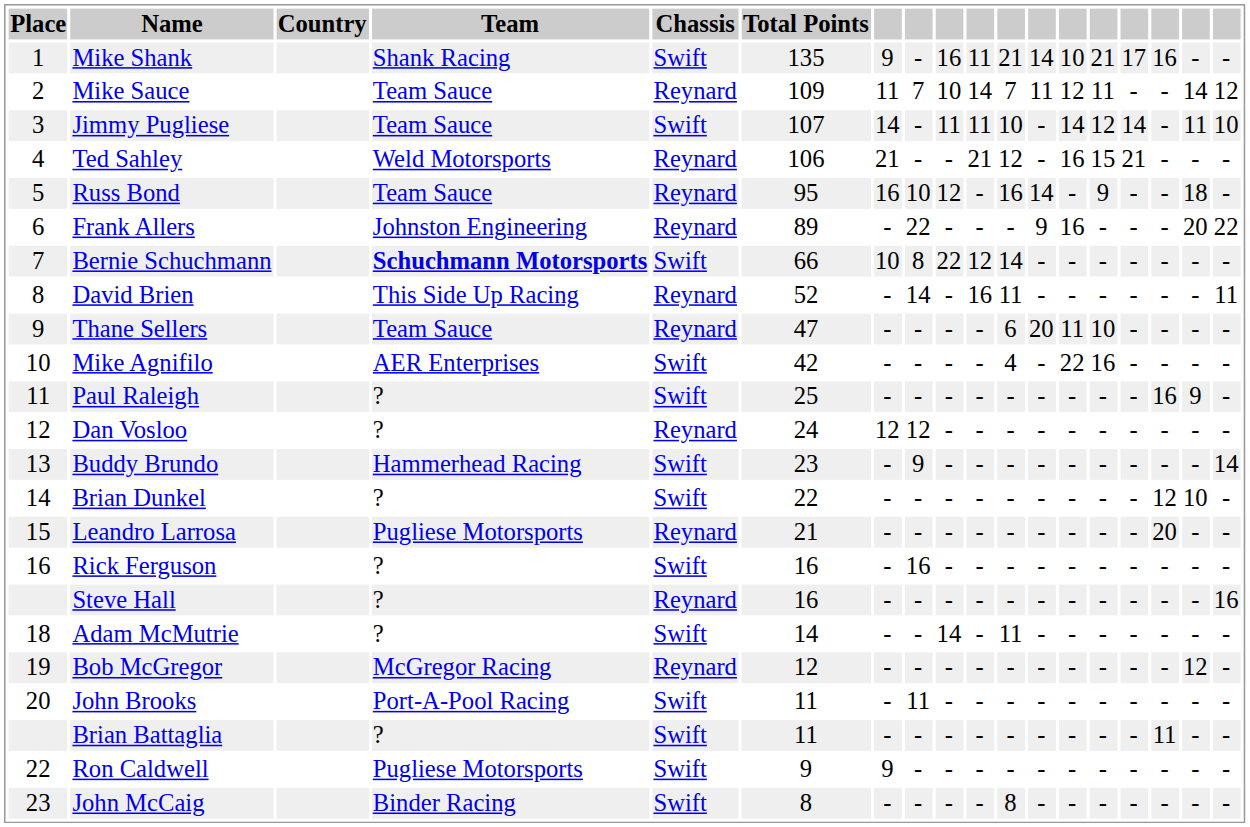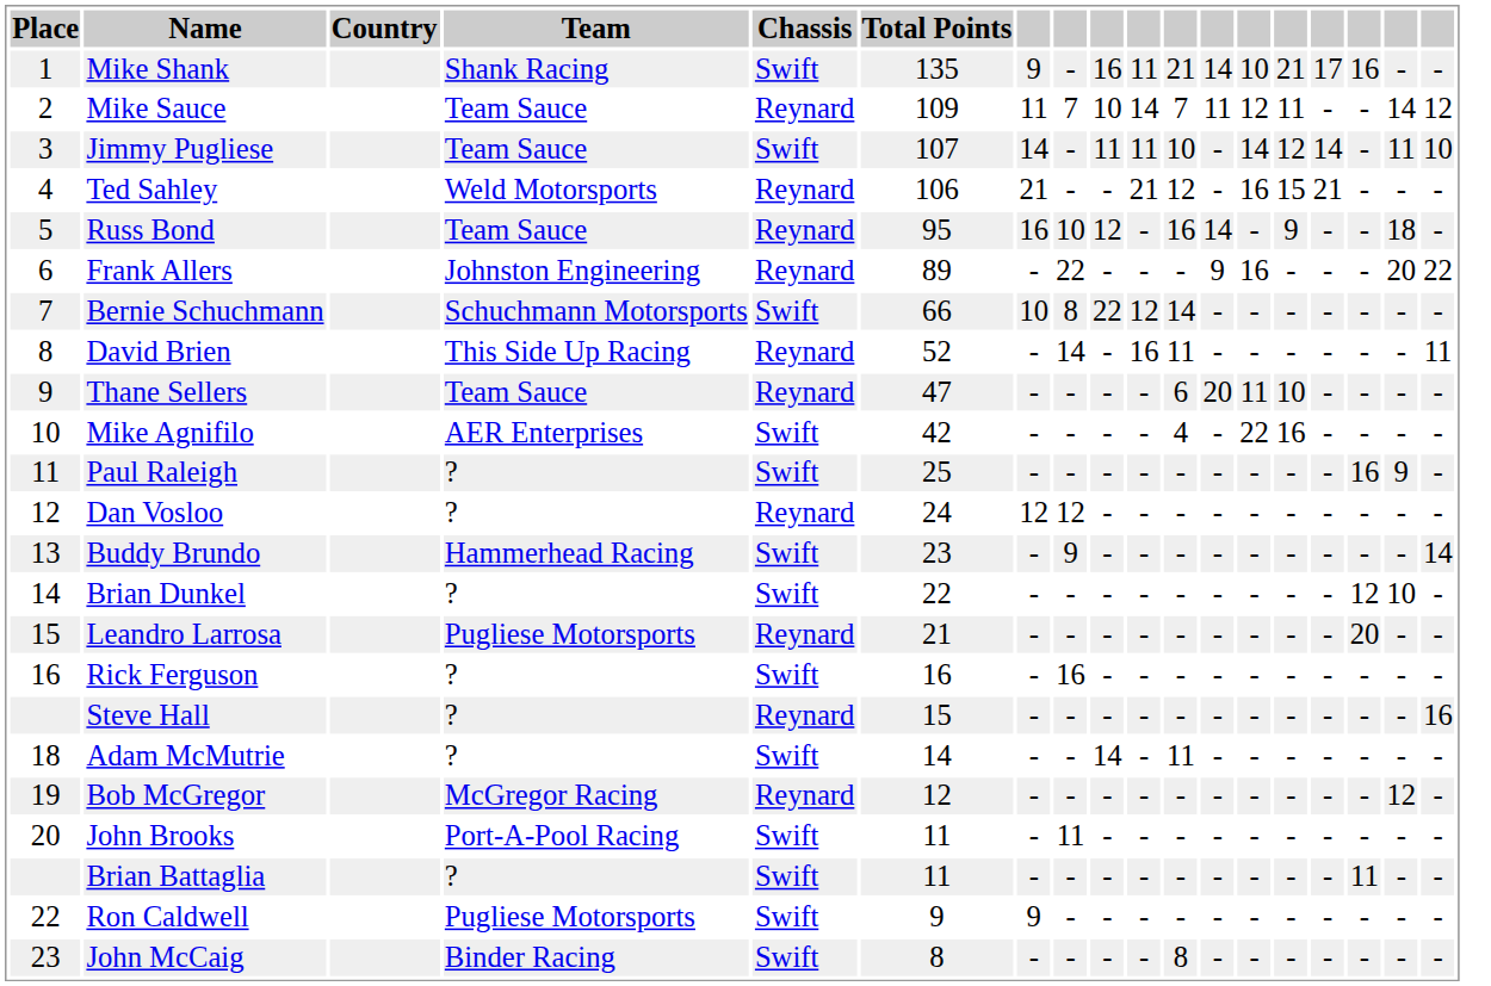 <table border="0" style="border: 1px solid #999; background-color:#FFFFFF; text-align:center">
 <tr align="center" style="background:#CCCCCC;">
 <th>Place</th>
 <th>Name</th>
 <th>Country</th>
 <th>Team</th>
 <th>Chassis</th>
 <th>Total Points</th>
 <th></th>
 <th></th>
 <th></th>
 <th></th>
 <th></th>
 <th></th>
 <th></th>
 <th></th>
 <th></th>
 <th></th>
 <th></th>
 <th></th>
 </tr>
 <tr style="background:#EFEFEF;">
 <td>1</td>
 <td align="left"><a href='#'>Mike Shank</a></td>
 <td align="left"></td>
 <td align="left"><a href='#'>Shank Racing</a></td>
 <td align="left"><a href='#'>Swift</a></td>
 <td>135</td>
 <td>9</td>
 <td>-</td>
 <td>16</td>
 <td>11</td>
 <td>21</td>
 <td>14</td>
 <td>10</td>
 <td>21</td>
 <td>17</td>
 <td>16</td>
 <td>-</td>
 <td>-</td>
 </tr>
 <tr>
 <td>2</td>
 <td align="left"><a href='#'>Mike Sauce</a></td>
 <td align="left"></td>
 <td align="left"><a href='#'>Team Sauce</a></td>
 <td align="left"><a href='#'>Reynard</a></td>
 <td>109</td>
 <td>11</td>
 <td>7</td>
 <td>10</td>
 <td>14</td>
 <td>7</td>
 <td>11</td>
 <td>12</td>
 <td>11</td>
 <td>-</td>
 <td>-</td>
 <td>14</td>
 <td>12</td>
 </tr>
 <tr style="background:#EFEFEF;">
 <td>3</td>
 <td align="left"><a href='#'>Jimmy Pugliese</a></td>
 <td align="left"></td>
 <td align="left"><a href='#'>Team Sauce</a></td>
 <td align="left"><a href='#'>Swift</a></td>
 <td>107</td>
 <td>14</td>
 <td>-</td>
 <td>11</td>
 <td>11</td>
 <td>10</td>
 <td>-</td>
 <td>14</td>
 <td>12</td>
 <td>14</td>
 <td>-</td>
 <td>11</td>
 <td>10</td>
 </tr>
 <tr>
 <td>4</td>
 <td align="left"><a href='#'>Ted Sahley</a></td>
 <td align="left"></td>
 <td align="left"><a href='#'>Weld Motorsports</a></td>
 <td align="left"><a href='#'>Reynard</a></td>
 <td>106</td>
 <td>21</td>
 <td>-</td>
 <td>-</td>
 <td>21</td>
 <td>12</td>
 <td>-</td>
 <td>16</td>
 <td>15</td>
 <td>21</td>
 <td>-</td>
 <td>-</td>
 <td>-</td>
 </tr>
 <tr style="background:#EFEFEF;">
 <td>5</td>
 <td align="left"><a href='#'>Russ Bond</a></td>
 <td align="left"></td>
 <td align="left"><a href='#'>Team Sauce</a></td>
 <td align="left"><a href='#'>Reynard</a></td>
 <td>95</td>
 <td>16</td>
 <td>10</td>
 <td>12</td>
 <td>-</td>
 <td>16</td>
 <td>14</td>
 <td>-</td>
 <td>9</td>
 <td>-</td>
 <td>-</td>
 <td>18</td>
 <td>-</td>
 </tr>
 <tr>
 <td>6</td>
 <td align="left"><a href='#'>Frank Allers</a></td>
 <td align="left"></td>
 <td align="left"><a href='#'>Johnston Engineering</a></td>
 <td align="left"><a href='#'>Reynard</a></td>
 <td>89</td>
 <td>-</td>
 <td>22</td>
 <td>-</td>
 <td>-</td>
 <td>-</td>
 <td>9</td>
 <td>16</td>
 <td>-</td>
 <td>-</td>
 <td>-</td>
 <td>20</td>
 <td>22</td>
 </tr>
 <tr style="background:#EFEFEF;">
 <td>7</td>
 <td align="left"><a href='#'>Bernie Schuchmann</a></td>
 <td align="left"></td>
-<td align="left"><strong><a href='#'>Schuchmann Motorsports</a></strong></td>
+<td align="left"><a href='#'>Schuchmann Motorsports</a></td>
 <td align="left"><a href='#'>Swift</a></td>
 <td>66</td>
 <td>10</td>
 <td>8</td>
 <td>22</td>
 <td>12</td>
 <td>14</td>
 <td>-</td>
 <td>-</td>
 <td>-</td>
 <td>-</td>
 <td>-</td>
 <td>-</td>
 <td>-</td>
 </tr>
 <tr>
 <td>8</td>
 <td align="left"><a href='#'>David Brien</a></td>
 <td align="left"></td>
 <td align="left"><a href='#'>This Side Up Racing</a></td>
 <td align="left"><a href='#'>Reynard</a></td>
 <td>52</td>
 <td>-</td>
 <td>14</td>
 <td>-</td>
 <td>16</td>
 <td>11</td>
 <td>-</td>
 <td>-</td>
 <td>-</td>
 <td>-</td>
 <td>-</td>
 <td>-</td>
 <td>11</td>
 </tr>
 <tr style="background:#EFEFEF;">
 <td>9</td>
 <td align="left"><a href='#'>Thane Sellers</a></td>
 <td align="left"></td>
 <td align="left"><a href='#'>Team Sauce</a></td>
 <td align="left"><a href='#'>Reynard</a></td>
 <td>47</td>
 <td>-</td>
 <td>-</td>
 <td>-</td>
 <td>-</td>
 <td>6</td>
 <td>20</td>
 <td>11</td>
 <td>10</td>
 <td>-</td>
 <td>-</td>
 <td>-</td>
 <td>-</td>
 </tr>
 <tr>
 <td>10</td>
 <td align="left"><a href='#'>Mike Agnifilo</a></td>
 <td align="left"></td>
 <td align="left"><a href='#'>AER Enterprises</a></td>
 <td align="left"><a href='#'>Swift</a></td>
 <td>42</td>
 <td>-</td>
 <td>-</td>
 <td>-</td>
 <td>-</td>
 <td>4</td>
 <td>-</td>
 <td>22</td>
 <td>16</td>
 <td>-</td>
 <td>-</td>
 <td>-</td>
 <td>-</td>
 </tr>
 <tr style="background:#EFEFEF;">
 <td>11</td>
 <td align="left"><a href='#'>Paul Raleigh</a></td>
 <td align="left"></td>
 <td align="left">?</td>
 <td align="left"><a href='#'>Swift</a></td>
 <td>25</td>
 <td>-</td>
 <td>-</td>
 <td>-</td>
 <td>-</td>
 <td>-</td>
 <td>-</td>
 <td>-</td>
 <td>-</td>
 <td>-</td>
 <td>16</td>
 <td>9</td>
 <td>-</td>
 </tr>
 <tr>
 <td>12</td>
 <td align="left"><a href='#'>Dan Vosloo</a></td>
 <td align="left"></td>
 <td align="left">?</td>
 <td align="left"><a href='#'>Reynard</a></td>
 <td>24</td>
 <td>12</td>
 <td>12</td>
 <td>-</td>
 <td>-</td>
 <td>-</td>
 <td>-</td>
 <td>-</td>
 <td>-</td>
 <td>-</td>
 <td>-</td>
 <td>-</td>
 <td>-</td>
 </tr>
 <tr style="background:#EFEFEF;">
 <td>13</td>
 <td align="left"><a href='#'>Buddy Brundo</a></td>
 <td align="left"></td>
 <td align="left"><a href='#'>Hammerhead Racing</a></td>
 <td align="left"><a href='#'>Swift</a></td>
 <td>23</td>
 <td>-</td>
 <td>9</td>
 <td>-</td>
 <td>-</td>
 <td>-</td>
 <td>-</td>
 <td>-</td>
 <td>-</td>
 <td>-</td>
 <td>-</td>
 <td>-</td>
 <td>14</td>
 </tr>
 <tr>
 <td>14</td>
 <td align="left"><a href='#'>Brian Dunkel</a></td>
 <td align="left"></td>
 <td align="left">?</td>
 <td align="left"><a href='#'>Swift</a></td>
 <td>22</td>
 <td>-</td>
 <td>-</td>
 <td>-</td>
 <td>-</td>
 <td>-</td>
 <td>-</td>
 <td>-</td>
 <td>-</td>
 <td>-</td>
 <td>12</td>
 <td>10</td>
 <td>-</td>
 </tr>
 <tr style="background:#EFEFEF;">
 <td>15</td>
 <td align="left"><a href='#'>Leandro Larrosa</a></td>
 <td align="left"></td>
 <td align="left"><a href='#'>Pugliese Motorsports</a></td>
 <td align="left"><a href='#'>Reynard</a></td>
 <td>21</td>
 <td>-</td>
 <td>-</td>
 <td>-</td>
 <td>-</td>
 <td>-</td>
 <td>-</td>
 <td>-</td>
 <td>-</td>
 <td>-</td>
 <td>20</td>
 <td>-</td>
 <td>-</td>
 </tr>
 <tr>
 <td>16</td>
 <td align="left"><a href='#'>Rick Ferguson</a></td>
 <td align="left"></td>
 <td align="left">?</td>
 <td align="left"><a href='#'>Swift</a></td>
 <td>16</td>
 <td>-</td>
 <td>16</td>
 <td>-</td>
 <td>-</td>
 <td>-</td>
 <td>-</td>
 <td>-</td>
 <td>-</td>
 <td>-</td>
 <td>-</td>
 <td>-</td>
 <td>-</td>
 </tr>
 <tr style="background:#EFEFEF;">
 <td></td>
 <td align="left"><a href='#'>Steve Hall</a></td>
 <td align="left"></td>
 <td align="left">?</td>
 <td align="left"><a href='#'>Reynard</a></td>
-<td>16</td>
+<td>15</td>
 <td>-</td>
 <td>-</td>
 <td>-</td>
 <td>-</td>
 <td>-</td>
 <td>-</td>
 <td>-</td>
 <td>-</td>
 <td>-</td>
 <td>-</td>
 <td>-</td>
 <td>16</td>
 </tr>
 <tr>
 <td>18</td>
 <td align="left"><a href='#'>Adam McMutrie</a></td>
 <td align="left"></td>
 <td align="left">?</td>
 <td align="left"><a href='#'>Swift</a></td>
 <td>14</td>
 <td>-</td>
 <td>-</td>
 <td>14</td>
 <td>-</td>
 <td>11</td>
 <td>-</td>
 <td>-</td>
 <td>-</td>
 <td>-</td>
 <td>-</td>
 <td>-</td>
 <td>-</td>
 </tr>
 <tr style="background:#EFEFEF;">
 <td>19</td>
 <td align="left"><a href='#'>Bob McGregor</a></td>
 <td align="left"></td>
 <td align="left"><a href='#'>McGregor Racing</a></td>
 <td align="left"><a href='#'>Reynard</a></td>
 <td>12</td>
 <td>-</td>
 <td>-</td>
 <td>-</td>
 <td>-</td>
 <td>-</td>
 <td>-</td>
 <td>-</td>
 <td>-</td>
 <td>-</td>
 <td>-</td>
 <td>12</td>
 <td>-</td>
 </tr>
 <tr>
 <td>20</td>
 <td align="left"><a href='#'>John Brooks</a></td>
 <td align="left"></td>
 <td align="left"><a href='#'>Port-A-Pool Racing</a></td>
 <td align="left"><a href='#'>Swift</a></td>
 <td>11</td>
 <td>-</td>
 <td>11</td>
 <td>-</td>
 <td>-</td>
 <td>-</td>
 <td>-</td>
 <td>-</td>
 <td>-</td>
 <td>-</td>
 <td>-</td>
 <td>-</td>
 <td>-</td>
 </tr>
 <tr style="background:#EFEFEF;">
 <td></td>
 <td align="left"><a href='#'>Brian Battaglia</a></td>
 <td align="left"></td>
 <td align="left">?</td>
 <td align="left"><a href='#'>Swift</a></td>
 <td>11</td>
 <td>-</td>
 <td>-</td>
 <td>-</td>
 <td>-</td>
 <td>-</td>
 <td>-</td>
 <td>-</td>
 <td>-</td>
 <td>-</td>
 <td>11</td>
 <td>-</td>
 <td>-</td>
 </tr>
 <tr>
 <td>22</td>
 <td align="left"><a href='#'>Ron Caldwell</a></td>
 <td align="left"></td>
 <td align="left"><a href='#'>Pugliese Motorsports</a></td>
 <td align="left"><a href='#'>Swift</a></td>
 <td>9</td>
 <td>9</td>
 <td>-</td>
 <td>-</td>
 <td>-</td>
 <td>-</td>
 <td>-</td>
 <td>-</td>
 <td>-</td>
 <td>-</td>
 <td>-</td>
 <td>-</td>
 <td>-</td>
 </tr>
 <tr style="background:#EFEFEF;">
 <td>23</td>
 <td align="left"><a href='#'>John McCaig</a></td>
 <td align="left"></td>
 <td align="left"><a href='#'>Binder Racing</a></td>
 <td align="left"><a href='#'>Swift</a></td>
 <td>8</td>
 <td>-</td>
 <td>-</td>
 <td>-</td>
 <td>-</td>
 <td>8</td>
 <td>-</td>
 <td>-</td>
 <td>-</td>
 <td>-</td>
 <td>-</td>
 <td>-</td>
 <td>-</td>
 </tr>
 </table>
